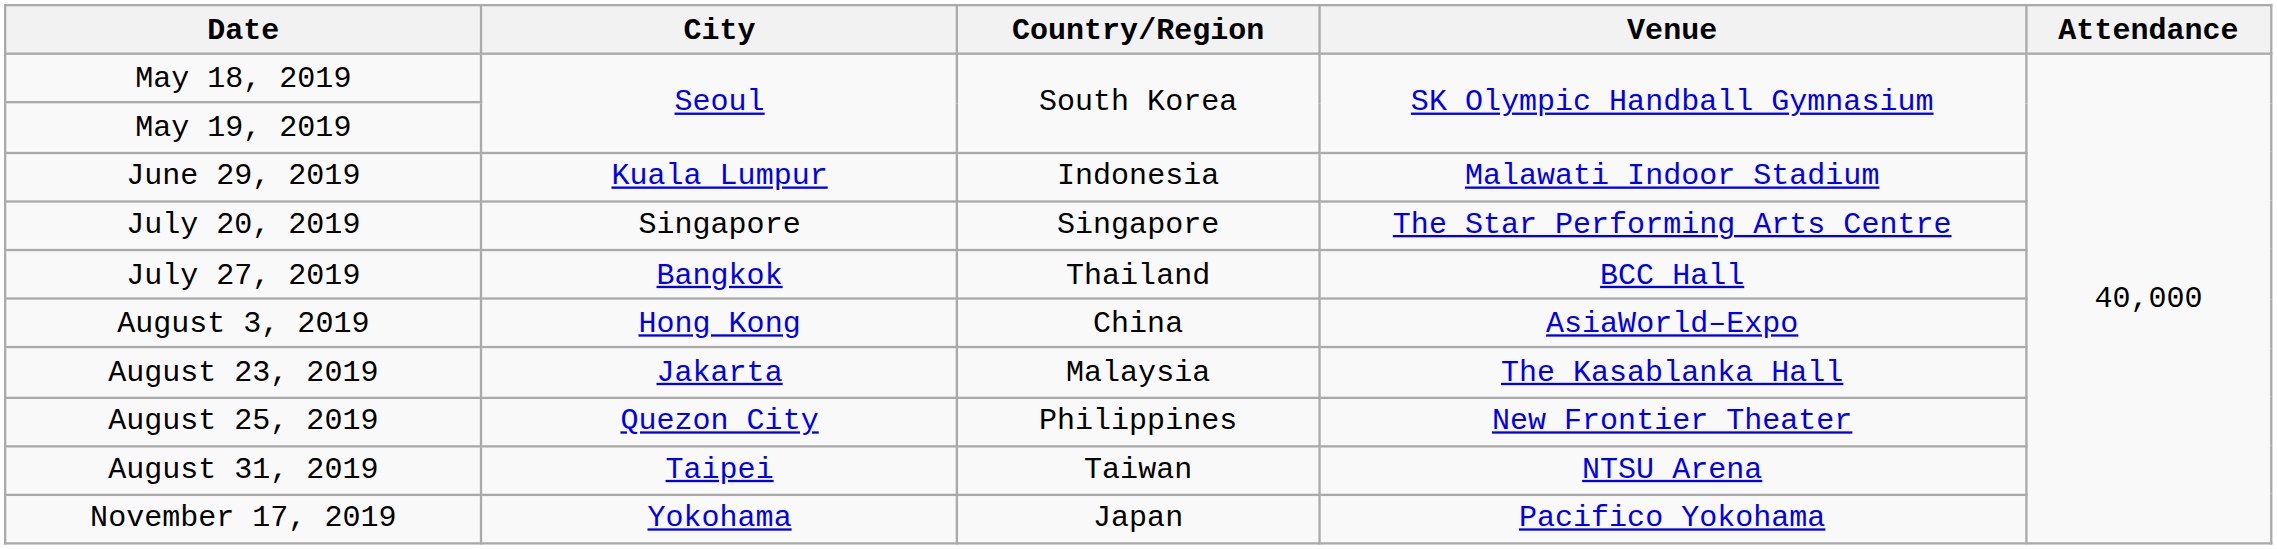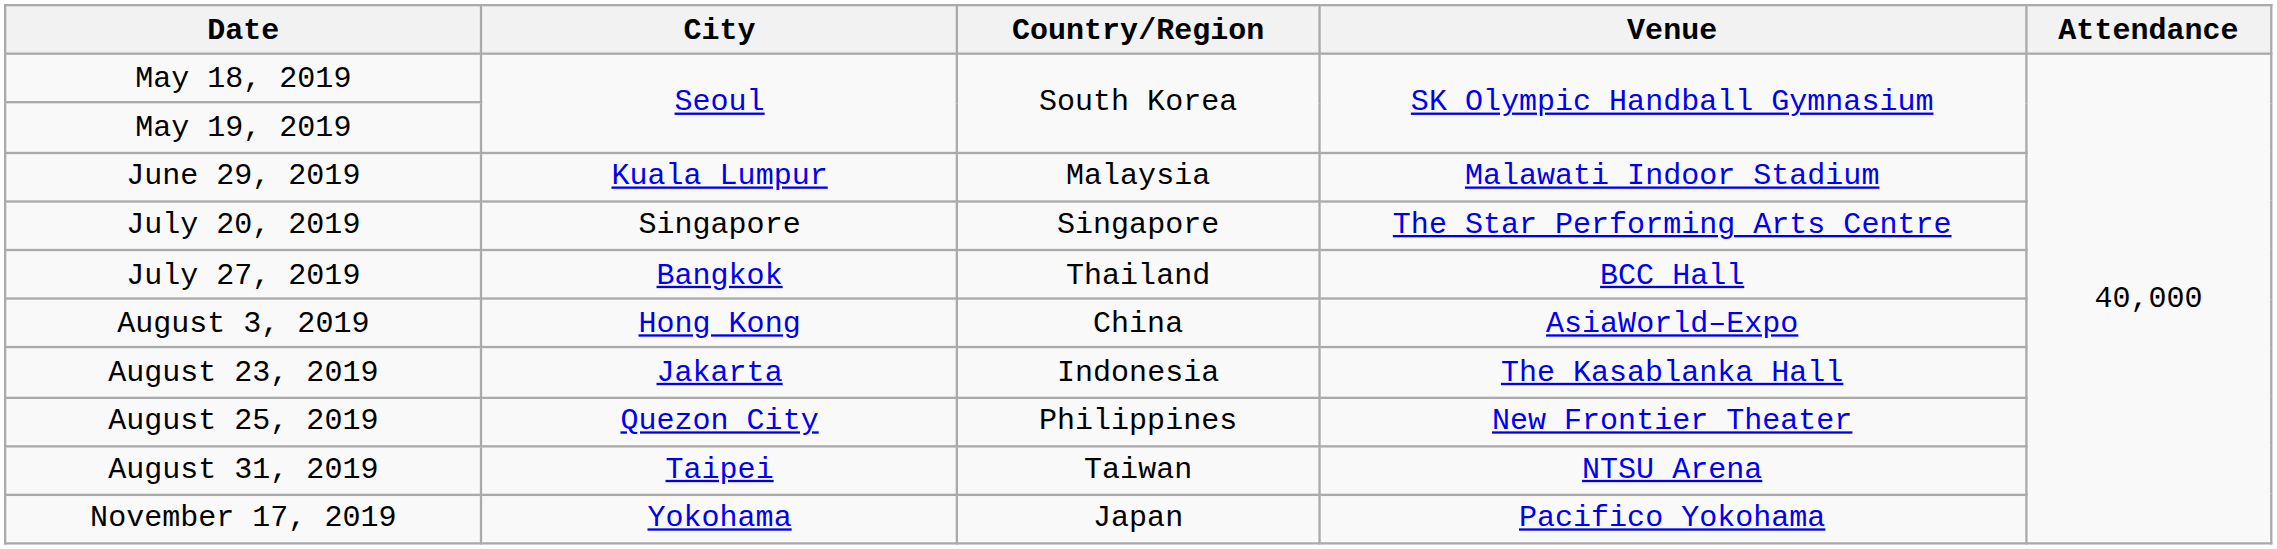 <table class="wikitable" style="text-align:center">
 <tr>
 <th style="width:200px">Date</th>
 <th style="width:200px">City</th>
 <th style="width:150px">Country/Region</th>
 <th style="width:300px">Venue</th>
 <th style="width:100px">Attendance</th>
 </tr>
 <tr>
 <td>May 18, 2019</td>
 <td rowspan="2"><a href='#'>Seoul</a></td>
 <td rowspan="2">South Korea</td>
 <td rowspan="2"><a href='#'>SK Olympic Handball Gymnasium</a></td>
 <td rowspan="10">40,000</td>
 </tr>
 <tr>
 <td>May 19, 2019</td>
 </tr>
 <tr>
 <td>June 29, 2019</td>
 <td><a href='#'>Kuala Lumpur</a></td>
-<td>Indonesia</td>
+<td>Malaysia</td>
 <td><a href='#'>Malawati Indoor Stadium</a></td>
 </tr>
 <tr>
 <td>July 20, 2019</td>
 <td>Singapore</td>
 <td>Singapore</td>
 <td><a href='#'>The Star Performing Arts Centre</a></td>
 </tr>
 <tr>
 <td>July 27, 2019</td>
 <td><a href='#'>Bangkok</a></td>
 <td>Thailand</td>
 <td><a href='#'>BCC Hall</a></td>
 </tr>
 <tr>
 <td>August 3, 2019</td>
 <td><a href='#'>Hong Kong</a></td>
 <td>China</td>
 <td><a href='#'>AsiaWorld–Expo</a></td>
 </tr>
 <tr>
 <td>August 23, 2019</td>
 <td><a href='#'>Jakarta</a></td>
-<td>Malaysia</td>
+<td>Indonesia</td>
 <td><a href='#'>The Kasablanka Hall</a></td>
 </tr>
 <tr>
 <td>August 25, 2019</td>
 <td><a href='#'>Quezon City</a></td>
 <td>Philippines</td>
 <td><a href='#'>New Frontier Theater</a></td>
 </tr>
 <tr>
 <td>August 31, 2019</td>
 <td><a href='#'>Taipei</a></td>
 <td>Taiwan</td>
 <td><a href='#'>NTSU Arena</a></td>
 </tr>
 <tr>
 <td>November 17, 2019</td>
 <td><a href='#'>Yokohama</a></td>
 <td>Japan</td>
 <td><a href='#'>Pacifico Yokohama</a></td>
 </tr>
 </table>
